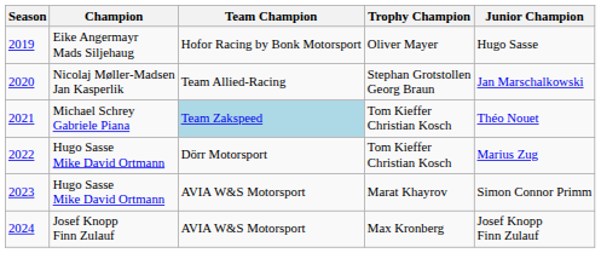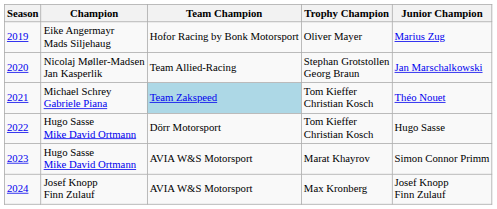 <table class="wikitable" style="font-size: 85%;">
 <tr>
 <th>Season</th>
 <th>Champion</th>
 <th>Team Champion</th>
 <th>Trophy Champion</th>
 <th>Junior Champion</th>
 </tr>
 <tr>
 <td><a href='#'>2019</a></td>
 <td> Eike Angermayr<br> Mads Siljehaug</td>
 <td> Hofor Racing by Bonk Motorsport</td>
 <td> Oliver Mayer</td>
-<td> Hugo Sasse</td>
+<td> <a href='#'>Marius Zug</a></td>
 </tr>
 <tr>
 <td><a href='#'>2020</a></td>
 <td> Nicolaj Møller-Madsen<br> Jan Kasperlik</td>
 <td> Team Allied-Racing</td>
 <td> Stephan Grotstollen<br> Georg Braun</td>
 <td> <a href='#'>Jan Marschalkowski</a></td>
 </tr>
 <tr>
 <td><a href='#'>2021</a></td>
 <td> Michael Schrey<br> <a href='#'>Gabriele Piana</a></td>
 <td style="background: lightblue;"> <a href='#'>Team Zakspeed</a></td>
 <td> Tom Kieffer<br> Christian Kosch</td>
 <td> <a href='#'>Théo Nouet</a></td>
 </tr>
 <tr>
 <td><a href='#'>2022</a></td>
 <td> Hugo Sasse<br> <a href='#'>Mike David Ortmann</a></td>
 <td> Dörr Motorsport</td>
 <td> Tom Kieffer<br> Christian Kosch</td>
-<td> <a href='#'>Marius Zug</a></td>
+<td> Hugo Sasse</td>
 </tr>
 <tr>
 <td><a href='#'>2023</a></td>
 <td> Hugo Sasse<br> <a href='#'>Mike David Ortmann</a></td>
 <td> AVIA W&S Motorsport</td>
 <td> Marat Khayrov</td>
 <td> Simon Connor Primm</td>
 </tr>
 <tr>
 <td><a href='#'>2024</a></td>
 <td> Josef Knopp<br><strong></strong> Finn Zulauf</td>
 <td> AVIA W&S Motorsport</td>
 <td> Max Kronberg</td>
 <td> Josef Knopp<br><strong></strong> Finn Zulauf</td>
 </tr>
 </table>
